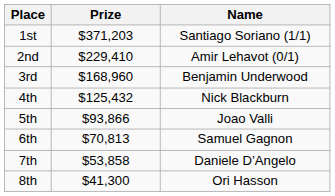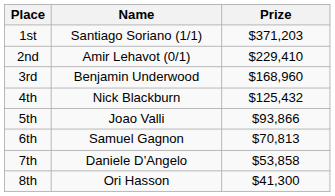 <table class="wikitable">
 <tr>
 <th width="50">Place</th>
+<th width="200">Name</th>
 <th width="125">Prize</th>
-<th width="200">Name</th>
 </tr>
 <tr>
 <td align = "center">1st</td>
+<td align = "center">Santiago Soriano (1/1)</td>
 <td align = "center">$371,203</td>
-<td align = "center">Santiago Soriano (1/1)</td>
 </tr>
 <tr>
 <td align = "center">2nd</td>
+<td align = "center">Amir Lehavot (0/1)</td>
 <td align = "center">$229,410</td>
-<td align = "center">Amir Lehavot (0/1)</td>
 </tr>
 <tr>
 <td align = "center">3rd</td>
+<td align = "center">Benjamin Underwood</td>
 <td align = "center">$168,960</td>
-<td align = "center">Benjamin Underwood</td>
 </tr>
 <tr>
 <td align = "center">4th</td>
+<td align = "center">Nick Blackburn</td>
 <td align = "center">$125,432</td>
-<td align = "center">Nick Blackburn</td>
 </tr>
 <tr>
 <td align = "center">5th</td>
+<td align = "center">Joao Valli</td>
 <td align = "center">$93,866</td>
-<td align = "center">Joao Valli</td>
 </tr>
 <tr>
 <td align = "center">6th</td>
+<td align = "center">Samuel Gagnon</td>
 <td align = "center">$70,813</td>
-<td align = "center">Samuel Gagnon</td>
 </tr>
 <tr>
 <td align = "center">7th</td>
+<td align = "center">Daniele D’Angelo</td>
 <td align = "center">$53,858</td>
-<td align = "center">Daniele D’Angelo</td>
 </tr>
 <tr>
 <td align = "center">8th</td>
+<td align = "center">Ori Hasson</td>
 <td align = "center">$41,300</td>
-<td align = "center">Ori Hasson</td>
 </tr>
 </table>
